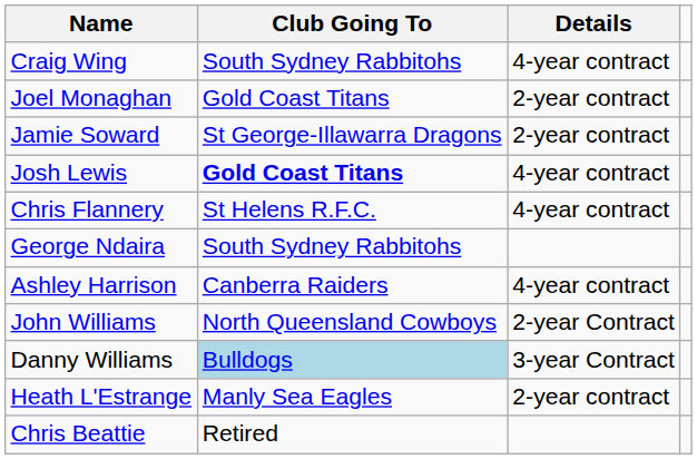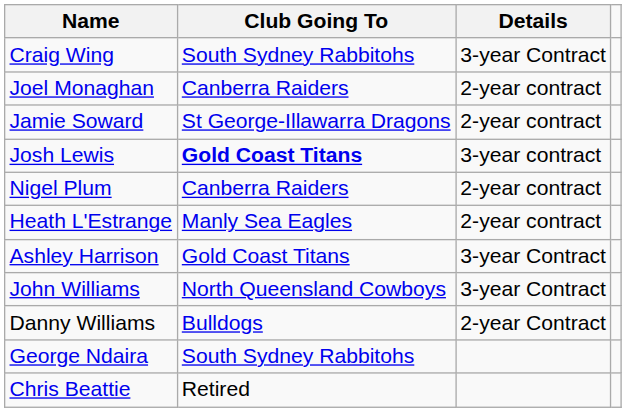 <table class="wikitable">
 <tr>
 <th>Name</th>
 <th>Club Going To</th>
 <th>Details</th>
 </tr>
 <tr>
 <td><a href='#'>Craig Wing</a></td>
 <td><a href='#'>South Sydney Rabbitohs</a></td>
-<td>4-year contract</td>
+<td>3-year Contract</td>
 <td></td>
 </tr>
 <tr>
 <td><a href='#'>Joel Monaghan</a></td>
-<td><a href='#'>Gold Coast Titans</a></td>
+<td><a href='#'>Canberra Raiders</a></td>
 <td>2-year contract</td>
 <td></td>
 </tr>
 <tr>
 <td><a href='#'>Jamie Soward</a></td>
 <td><a href='#'>St George-Illawarra Dragons</a></td>
 <td>2-year contract</td>
 <td></td>
 </tr>
 <tr>
 <td><a href='#'>Josh Lewis</a></td>
 <td><strong><a href='#'>Gold Coast Titans</a></strong></td>
-<td>4-year contract</td>
+<td>3-year contract</td>
 <td></td>
 </tr>
 <tr>
-<td><a href='#'>Chris Flannery</a></td>
-<td><a href='#'>St Helens R.F.C.</a></td>
-<td>4-year contract</td>
+<td><a href='#'>Nigel Plum</a></td>
+<td><a href='#'>Canberra Raiders</a></td>
+<td>2-year contract</td>
+<td></td>
+</tr>
+<tr>
+<td><a href='#'>Heath L'Estrange</a></td>
+<td><a href='#'>Manly Sea Eagles</a></td>
+<td>2-year contract</td>
+<td></td>
+</tr>
+<tr>
+<td><a href='#'>Ashley Harrison</a></td>
+<td><a href='#'>Gold Coast Titans</a></td>
+<td>3-year Contract</td>
+<td></td>
+</tr>
+<tr>
+<td><a href='#'>John Williams</a></td>
+<td><a href='#'>North Queensland Cowboys</a></td>
+<td>3-year Contract</td>
+<td></td>
+</tr>
+<tr>
+<td>Danny Williams</td>
+<td><a href='#'>Bulldogs</a></td>
+<td>2-year Contract</td>
 <td></td>
 </tr>
 <tr>
 <td><a href='#'>George Ndaira</a></td>
 <td><a href='#'>South Sydney Rabbitohs</a></td>
 <td></td>
 <td></td>
 </tr>
 <tr>
-<td><a href='#'>Ashley Harrison</a></td>
-<td><a href='#'>Canberra Raiders</a></td>
-<td>4-year contract</td>
-<td></td>
-</tr>
-<tr>
-<td><a href='#'>John Williams</a></td>
-<td><a href='#'>North Queensland Cowboys</a></td>
-<td>2-year Contract</td>
-<td></td>
-</tr>
-<tr>
-<td>Danny Williams</td>
-<td style="background: lightblue;"><a href='#'>Bulldogs</a></td>
-<td>3-year Contract</td>
-<td></td>
-</tr>
-<tr>
-<td><a href='#'>Heath L'Estrange</a></td>
-<td><a href='#'>Manly Sea Eagles</a></td>
-<td>2-year contract</td>
-<td></td>
-</tr>
-<tr>
 <td><a href='#'>Chris Beattie</a></td>
 <td>Retired</td>
 <td></td>
 <td></td>
 </tr>
 </table>
